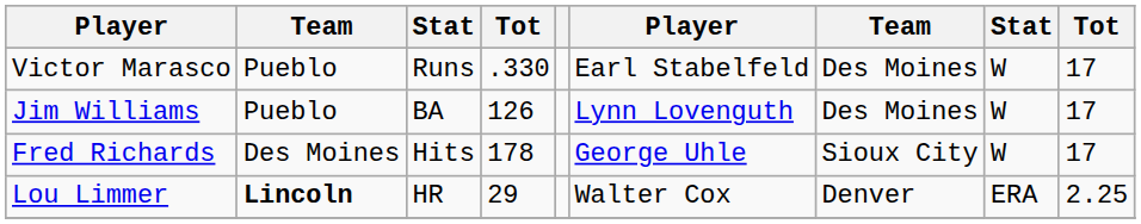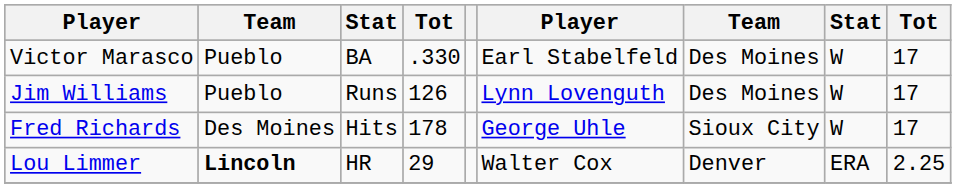 <table class="wikitable">
 <tr>
 <th>Player</th>
 <th>Team</th>
 <th>Stat</th>
 <th>Tot</th>
 <th></th>
 <th>Player</th>
 <th>Team</th>
 <th>Stat</th>
 <th>Tot</th>
 </tr>
 <tr>
 <td>Victor Marasco</td>
 <td>Pueblo</td>
-<td>Runs</td>
+<td>BA</td>
 <td>.330</td>
 <td></td>
 <td>Earl Stabelfeld</td>
 <td>Des Moines</td>
 <td>W</td>
 <td>17</td>
 </tr>
 <tr>
 <td><a href='#'>Jim Williams</a></td>
 <td>Pueblo</td>
-<td>BA</td>
+<td>Runs</td>
 <td>126</td>
 <td></td>
 <td><a href='#'>Lynn Lovenguth</a></td>
 <td>Des Moines</td>
 <td>W</td>
 <td>17</td>
 </tr>
 <tr>
 <td><a href='#'>Fred Richards</a></td>
 <td>Des Moines</td>
 <td>Hits</td>
 <td>178</td>
 <td></td>
 <td><a href='#'>George Uhle</a></td>
 <td>Sioux City</td>
 <td>W</td>
 <td>17</td>
 </tr>
 <tr>
 <td><a href='#'>Lou Limmer</a></td>
 <td><strong>Lincoln</strong></td>
 <td>HR</td>
 <td>29</td>
 <td></td>
 <td>Walter Cox</td>
 <td>Denver</td>
 <td>ERA</td>
 <td>2.25</td>
 </tr>
 <tr>
 </tr>
 <tr>
 </tr>
 </table>
